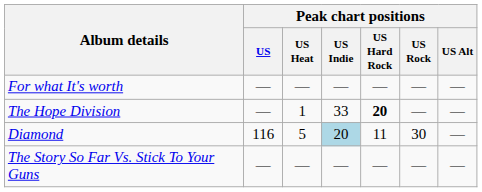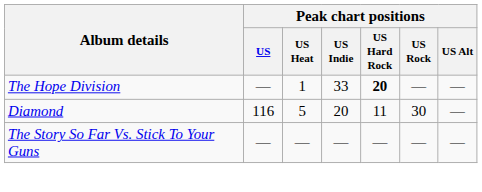 <table class="wikitable" style="text-align:center;">
 <tr>
 <th rowspan =  2 width = 250>Album details</th>
 <th colspan =  6>Peak chart positions</th>
 </tr>
 <tr>
 <th style = "width:3em;font-size:75%"><a href='#'>US</a></th>
 <th style = "width:3em;font-size:75%">US Heat</th>
 <th style = "width:3em;font-size:75%">US Indie</th>
 <th style = "width:3em;font-size:75%">US Hard Rock</th>
 <th style = "width:3em;font-size:75%">US Rock</th>
 <th style = "width:3em;font-size:75%">US Alt</th>
 </tr>
 <tr>
-<td align=left><em><a href='#'>For what It's worth</a></em><br></td>
-<td>—</td>
-<td>—</td>
-<td>—</td>
-<td>—</td>
-<td>—</td>
-<td>—</td>
-</tr>
-<tr>
 <td align=left><em><a href='#'>The Hope Division</a></em><br></td>
 <td>—</td>
 <td>1</td>
 <td>33</td>
 <td><strong>20</strong></td>
 <td>—</td>
 <td>—</td>
 </tr>
 <tr>
 <td align=left><em><a href='#'>Diamond</a></em><br></td>
 <td>116</td>
 <td>5</td>
-<td style="background: lightblue;">20</td>
+<td>20</td>
 <td>11</td>
 <td>30</td>
 <td>—</td>
 </tr>
 <tr>
 <td align=left><em><a href='#'>The Story So Far Vs. Stick To Your Guns</a></em><br></td>
 <td>—</td>
 <td>—</td>
 <td>—</td>
 <td>—</td>
 <td>—</td>
 <td>—</td>
 </tr>
 </table>
